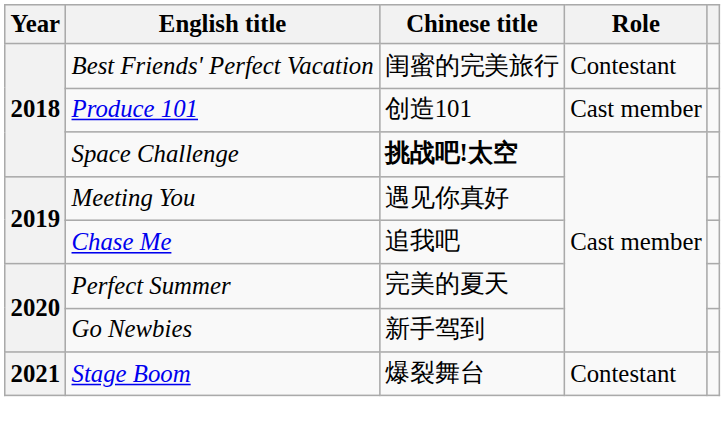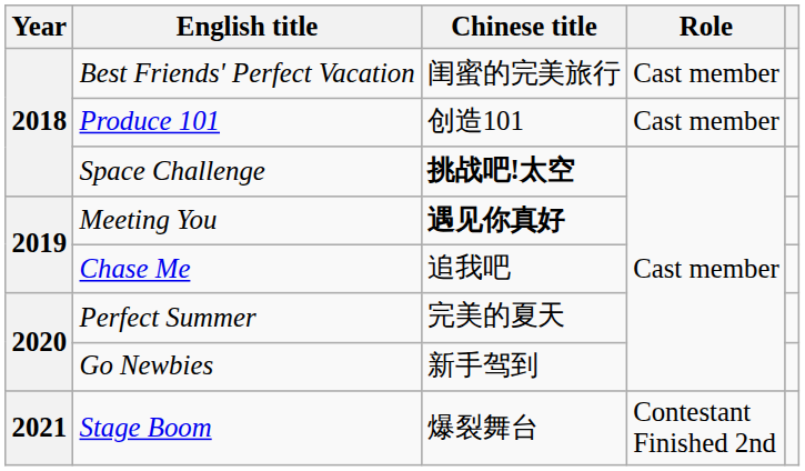 <table class="wikitable plainrowheaders">
 <tr>
 <th scope="col">Year</th>
 <th scope="col">English title</th>
 <th scope="col">Chinese title</th>
 <th scope="col">Role</th>
 <th scope="col" class="unsortable"></th>
 </tr>
 <tr>
 <th scope="row" rowspan="3">2018</th>
 <td><em>Best Friends' Perfect Vacation</em></td>
 <td>闺蜜的完美旅行</td>
-<td>Contestant</td>
+<td>Cast member</td>
 <td></td>
 </tr>
 <tr>
 <td><em><a href='#'>Produce 101</a></em></td>
 <td>创造101</td>
 <td>Cast member</td>
 <td></td>
 </tr>
 <tr>
 <td><em>Space Challenge</em></td>
 <td><strong>挑战吧!太空</strong></td>
 <td rowspan="5">Cast member</td>
 <td></td>
 </tr>
 <tr>
 <th scope="row" rowspan="2">2019</th>
 <td><em>Meeting You</em></td>
-<td>遇见你真好</td>
+<td><strong>遇见你真好</strong></td>
 <td></td>
 </tr>
 <tr>
 <td><em><a href='#'>Chase Me</a></em></td>
 <td>追我吧</td>
 <td></td>
 </tr>
 <tr>
 <th scope="row" rowspan="2">2020</th>
 <td><em>Perfect Summer</em></td>
 <td>完美的夏天</td>
 <td></td>
 </tr>
 <tr>
 <td><em>Go Newbies</em></td>
 <td>新手驾到</td>
 <td></td>
 </tr>
 <tr>
 <th scope="row">2021</th>
 <td><em><a href='#'>Stage Boom</a></em></td>
 <td>爆裂舞台</td>
-<td>Contestant</td>
+<td>Contestant <br> Finished 2nd</td>
 <td></td>
 </tr>
 </table>
